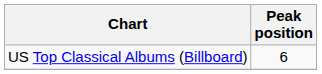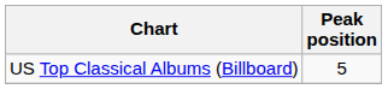 <table class="wikitable">
 <tr>
 <th>Chart</th>
 <th>Peak<br>position</th>
 </tr>
 <tr>
 <td>US <a href='#'>Top Classical Albums</a> (<a href='#'>Billboard</a>)</td>
-<td align="center">6</td>
+<td align="center">5</td>
 </tr>
 <tr>
 </tr>
 </table>
